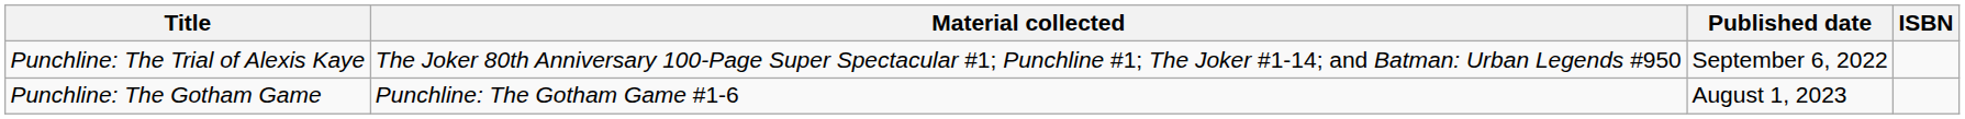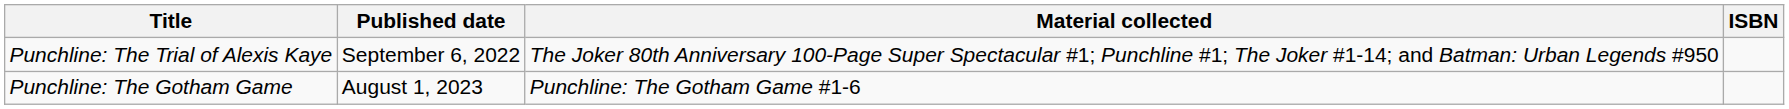 <table class="wikitable">
 <tr>
 <th>Title</th>
+<th>Published date</th>
 <th>Material collected</th>
-<th>Published date</th>
 <th>ISBN</th>
 </tr>
 <tr>
 <td><em>Punchline: The Trial of Alexis Kaye</em></td>
+<td>September 6, 2022</td>
 <td><em>The Joker 80th Anniversary 100-Page Super Spectacular</em> #1; <em>Punchline</em> #1; <em>The Joker</em> #1-14; and <em>Batman: Urban Legends</em> #950</td>
-<td>September 6, 2022</td>
 <td></td>
 </tr>
 <tr>
 <td><em>Punchline: The Gotham Game</em></td>
+<td>August 1, 2023</td>
 <td><em>Punchline: The Gotham Game</em> #1-6</td>
-<td>August 1, 2023</td>
 <td></td>
 </tr>
 </table>
